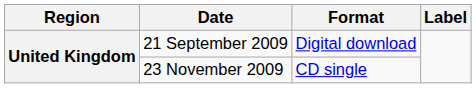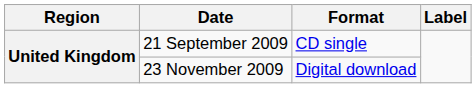 <table class="wikitable plainrowheaders">
 <tr>
 <th scope="col">Region</th>
 <th scope="col">Date</th>
 <th scope="col">Format</th>
 <th scope="col">Label</th>
 </tr>
 <tr>
 <th scope=row rowspan=2>United Kingdom</th>
 <td>21 September 2009</td>
-<td><a href='#'>Digital download</a></td>
+<td><a href='#'>CD single</a></td>
 <td rowspan=2></td>
 </tr>
 <tr>
 <td>23 November 2009</td>
-<td><a href='#'>CD single</a></td>
+<td><a href='#'>Digital download</a></td>
 </tr>
 </table>
